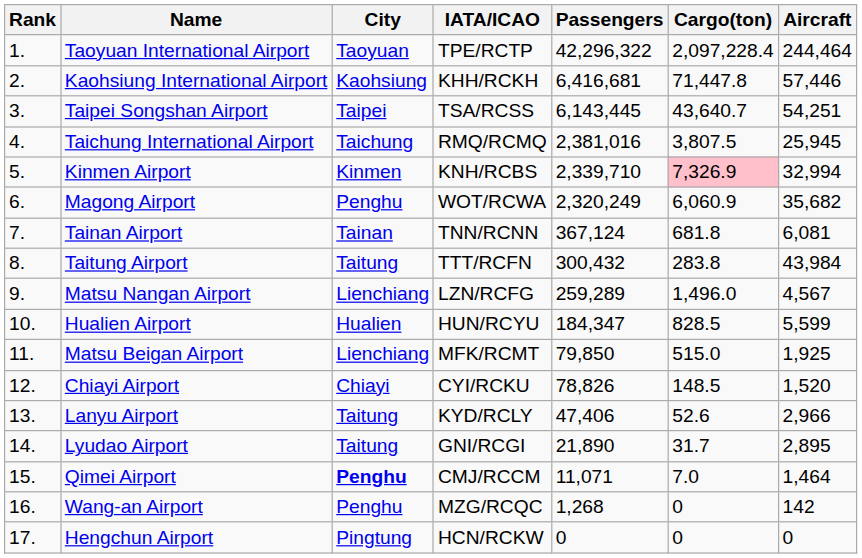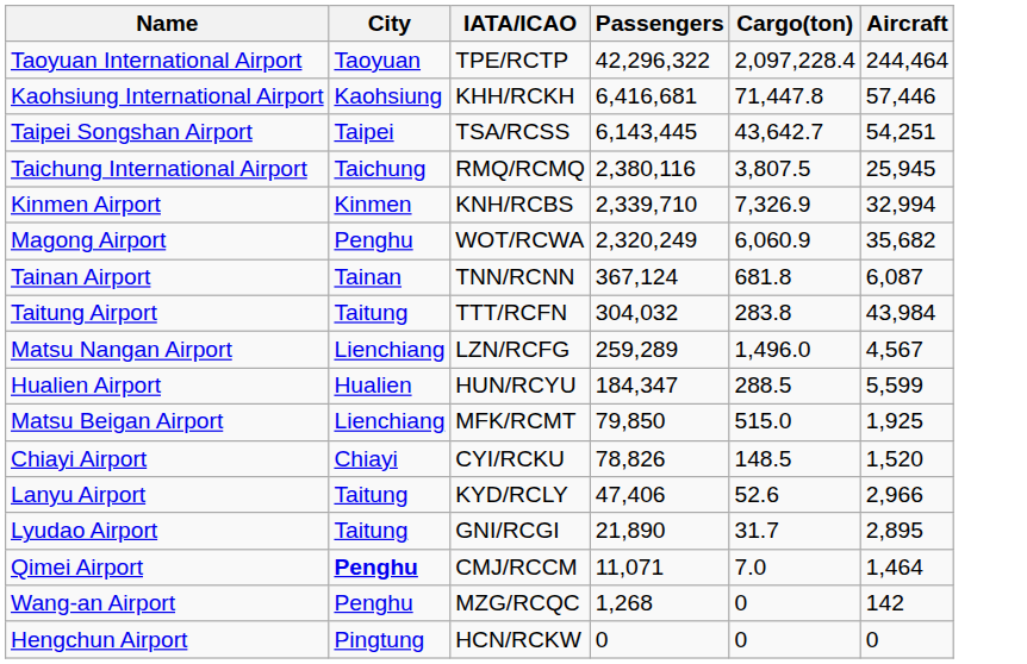 <table class="wikitable">
 <tr>
-<th>Rank</th>
 <th>Name</th>
 <th>City</th>
 <th>IATA/ICAO</th>
 <th>Passengers</th>
 <th>Cargo(ton)</th>
 <th>Aircraft</th>
 </tr>
 <tr>
-<td>1.</td>
 <td><a href='#'>Taoyuan International Airport</a></td>
 <td><a href='#'>Taoyuan</a></td>
 <td>TPE/RCTP</td>
 <td>42,296,322</td>
 <td>2,097,228.4</td>
 <td>244,464</td>
 </tr>
 <tr>
-<td>2.</td>
 <td><a href='#'>Kaohsiung International Airport</a></td>
 <td><a href='#'>Kaohsiung</a></td>
 <td>KHH/RCKH</td>
 <td>6,416,681</td>
 <td>71,447.8</td>
 <td>57,446</td>
 </tr>
 <tr>
-<td>3.</td>
 <td><a href='#'>Taipei Songshan Airport</a></td>
 <td><a href='#'>Taipei</a></td>
 <td>TSA/RCSS</td>
 <td>6,143,445</td>
-<td>43,640.7</td>
+<td>43,642.7</td>
 <td>54,251</td>
 </tr>
 <tr>
-<td>4.</td>
 <td><a href='#'>Taichung International Airport</a></td>
 <td><a href='#'>Taichung</a></td>
 <td>RMQ/RCMQ</td>
-<td>2,381,016</td>
+<td>2,380,116</td>
 <td>3,807.5</td>
 <td>25,945</td>
 </tr>
 <tr>
-<td>5.</td>
 <td><a href='#'>Kinmen Airport</a></td>
 <td><a href='#'>Kinmen</a></td>
 <td>KNH/RCBS</td>
 <td>2,339,710</td>
-<td style="background: pink;">7,326.9</td>
+<td>7,326.9</td>
 <td>32,994</td>
 </tr>
 <tr>
-<td>6.</td>
 <td><a href='#'>Magong Airport</a></td>
 <td><a href='#'>Penghu</a></td>
 <td>WOT/RCWA</td>
 <td>2,320,249</td>
 <td>6,060.9</td>
 <td>35,682</td>
 </tr>
 <tr>
-<td>7.</td>
 <td><a href='#'>Tainan Airport</a></td>
 <td><a href='#'>Tainan</a></td>
 <td>TNN/RCNN</td>
 <td>367,124</td>
 <td>681.8</td>
-<td>6,081</td>
+<td>6,087</td>
 </tr>
 <tr>
-<td>8.</td>
 <td><a href='#'>Taitung Airport</a></td>
 <td><a href='#'>Taitung</a></td>
 <td>TTT/RCFN</td>
-<td>300,432</td>
+<td>304,032</td>
 <td>283.8</td>
 <td>43,984</td>
 </tr>
 <tr>
-<td>9.</td>
 <td><a href='#'>Matsu Nangan Airport</a></td>
 <td><a href='#'>Lienchiang</a></td>
 <td>LZN/RCFG</td>
 <td>259,289</td>
 <td>1,496.0</td>
 <td>4,567</td>
 </tr>
 <tr>
-<td>10.</td>
 <td><a href='#'>Hualien Airport</a></td>
 <td><a href='#'>Hualien</a></td>
 <td>HUN/RCYU</td>
 <td>184,347</td>
-<td>828.5</td>
+<td>288.5</td>
 <td>5,599</td>
 </tr>
 <tr>
-<td>11.</td>
 <td><a href='#'>Matsu Beigan Airport</a></td>
 <td><a href='#'>Lienchiang</a></td>
 <td>MFK/RCMT</td>
 <td>79,850</td>
 <td>515.0</td>
 <td>1,925</td>
 </tr>
 <tr>
-<td>12.</td>
 <td><a href='#'>Chiayi Airport</a></td>
 <td><a href='#'>Chiayi</a></td>
 <td>CYI/RCKU</td>
 <td>78,826</td>
 <td>148.5</td>
 <td>1,520</td>
 </tr>
 <tr>
-<td>13.</td>
 <td><a href='#'>Lanyu Airport</a></td>
 <td><a href='#'>Taitung</a></td>
 <td>KYD/RCLY</td>
 <td>47,406</td>
 <td>52.6</td>
 <td>2,966</td>
 </tr>
 <tr>
-<td>14.</td>
 <td><a href='#'>Lyudao Airport</a></td>
 <td><a href='#'>Taitung</a></td>
 <td>GNI/RCGI</td>
 <td>21,890</td>
 <td>31.7</td>
 <td>2,895</td>
 </tr>
 <tr>
-<td>15.</td>
 <td><a href='#'>Qimei Airport</a></td>
 <td><strong><a href='#'>Penghu</a></strong></td>
 <td>CMJ/RCCM</td>
 <td>11,071</td>
 <td>7.0</td>
 <td>1,464</td>
 </tr>
 <tr>
-<td>16.</td>
 <td><a href='#'>Wang-an Airport</a></td>
 <td><a href='#'>Penghu</a></td>
 <td>MZG/RCQC</td>
 <td>1,268</td>
 <td>0</td>
 <td>142</td>
 </tr>
 <tr>
-<td>17.</td>
 <td><a href='#'>Hengchun Airport</a></td>
 <td><a href='#'>Pingtung</a></td>
 <td>HCN/RCKW</td>
 <td>0</td>
 <td>0</td>
 <td>0</td>
 </tr>
 </table>
